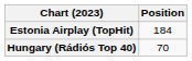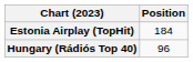 <table class="wikitable sortable plainrowheaders" style="text-align:center">
 <tr>
 <th scope="col">Chart (2023)</th>
 <th scope="col">Position</th>
 </tr>
 <tr>
 <th scope="row">Estonia Airplay (TopHit)</th>
 <td>184</td>
 </tr>
 <tr>
 <th scope="row">Hungary (Rádiós Top 40)</th>
-<td>70</td>
+<td>96</td>
 </tr>
 </table>
